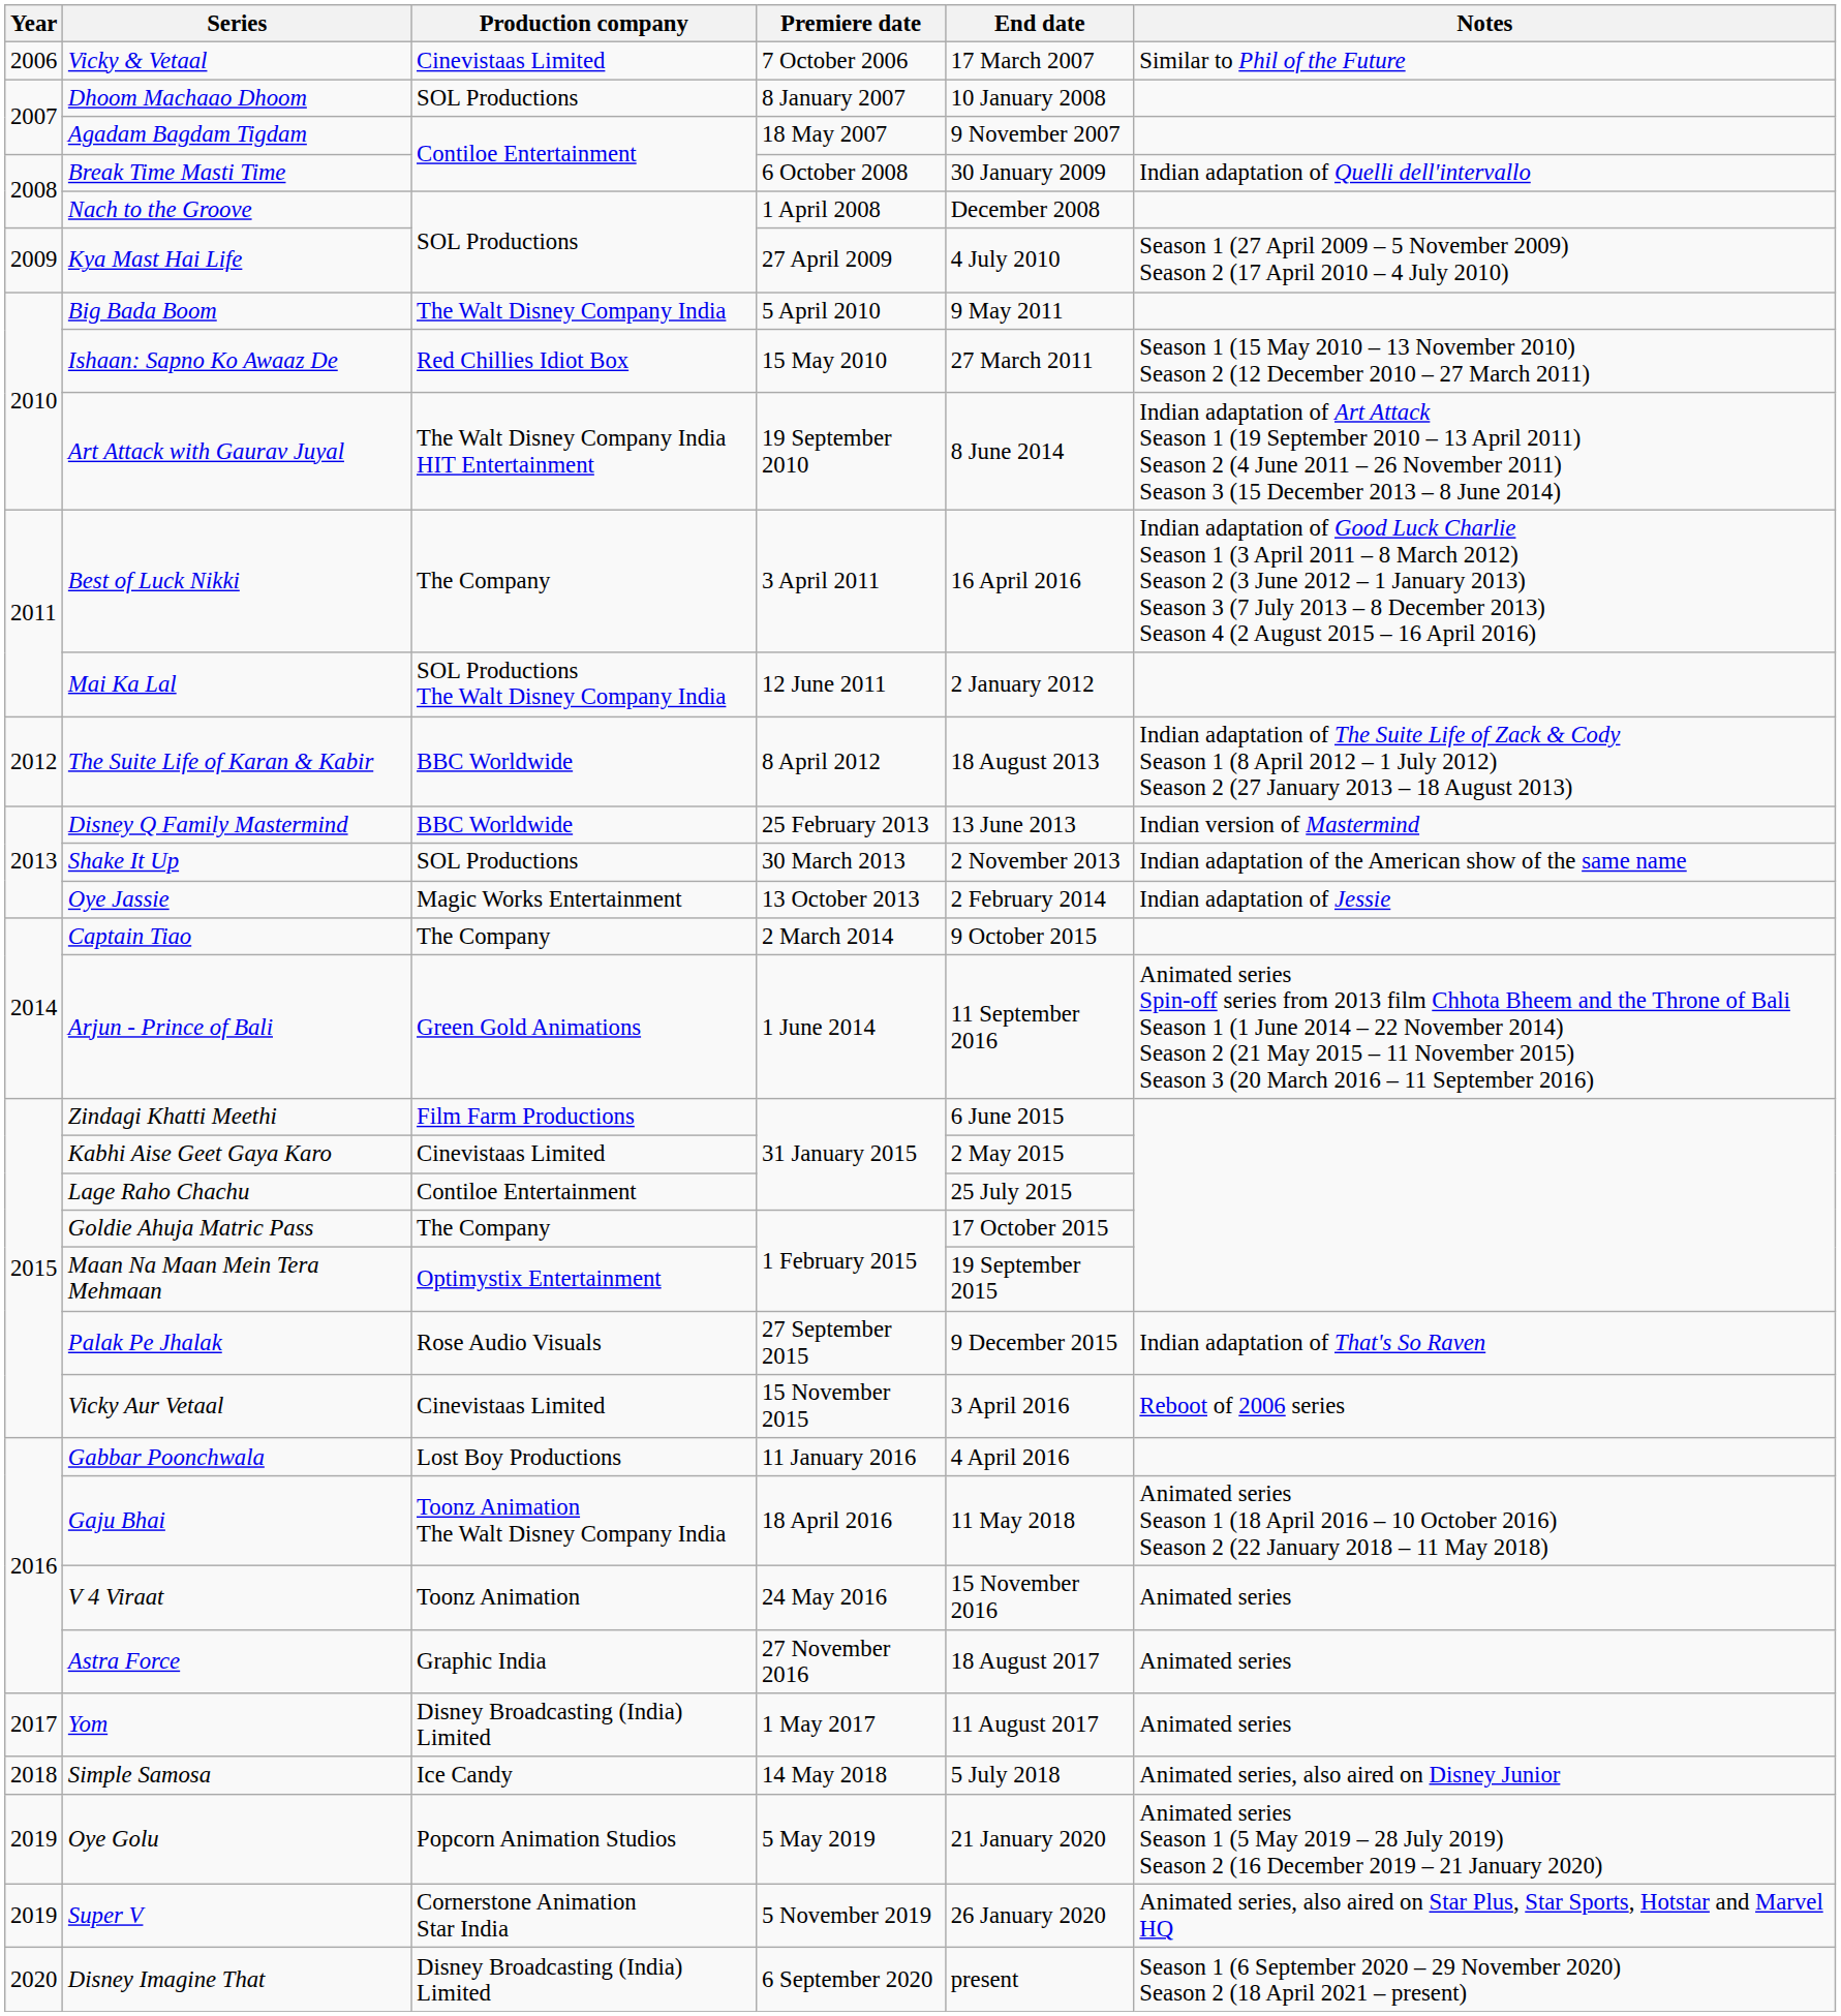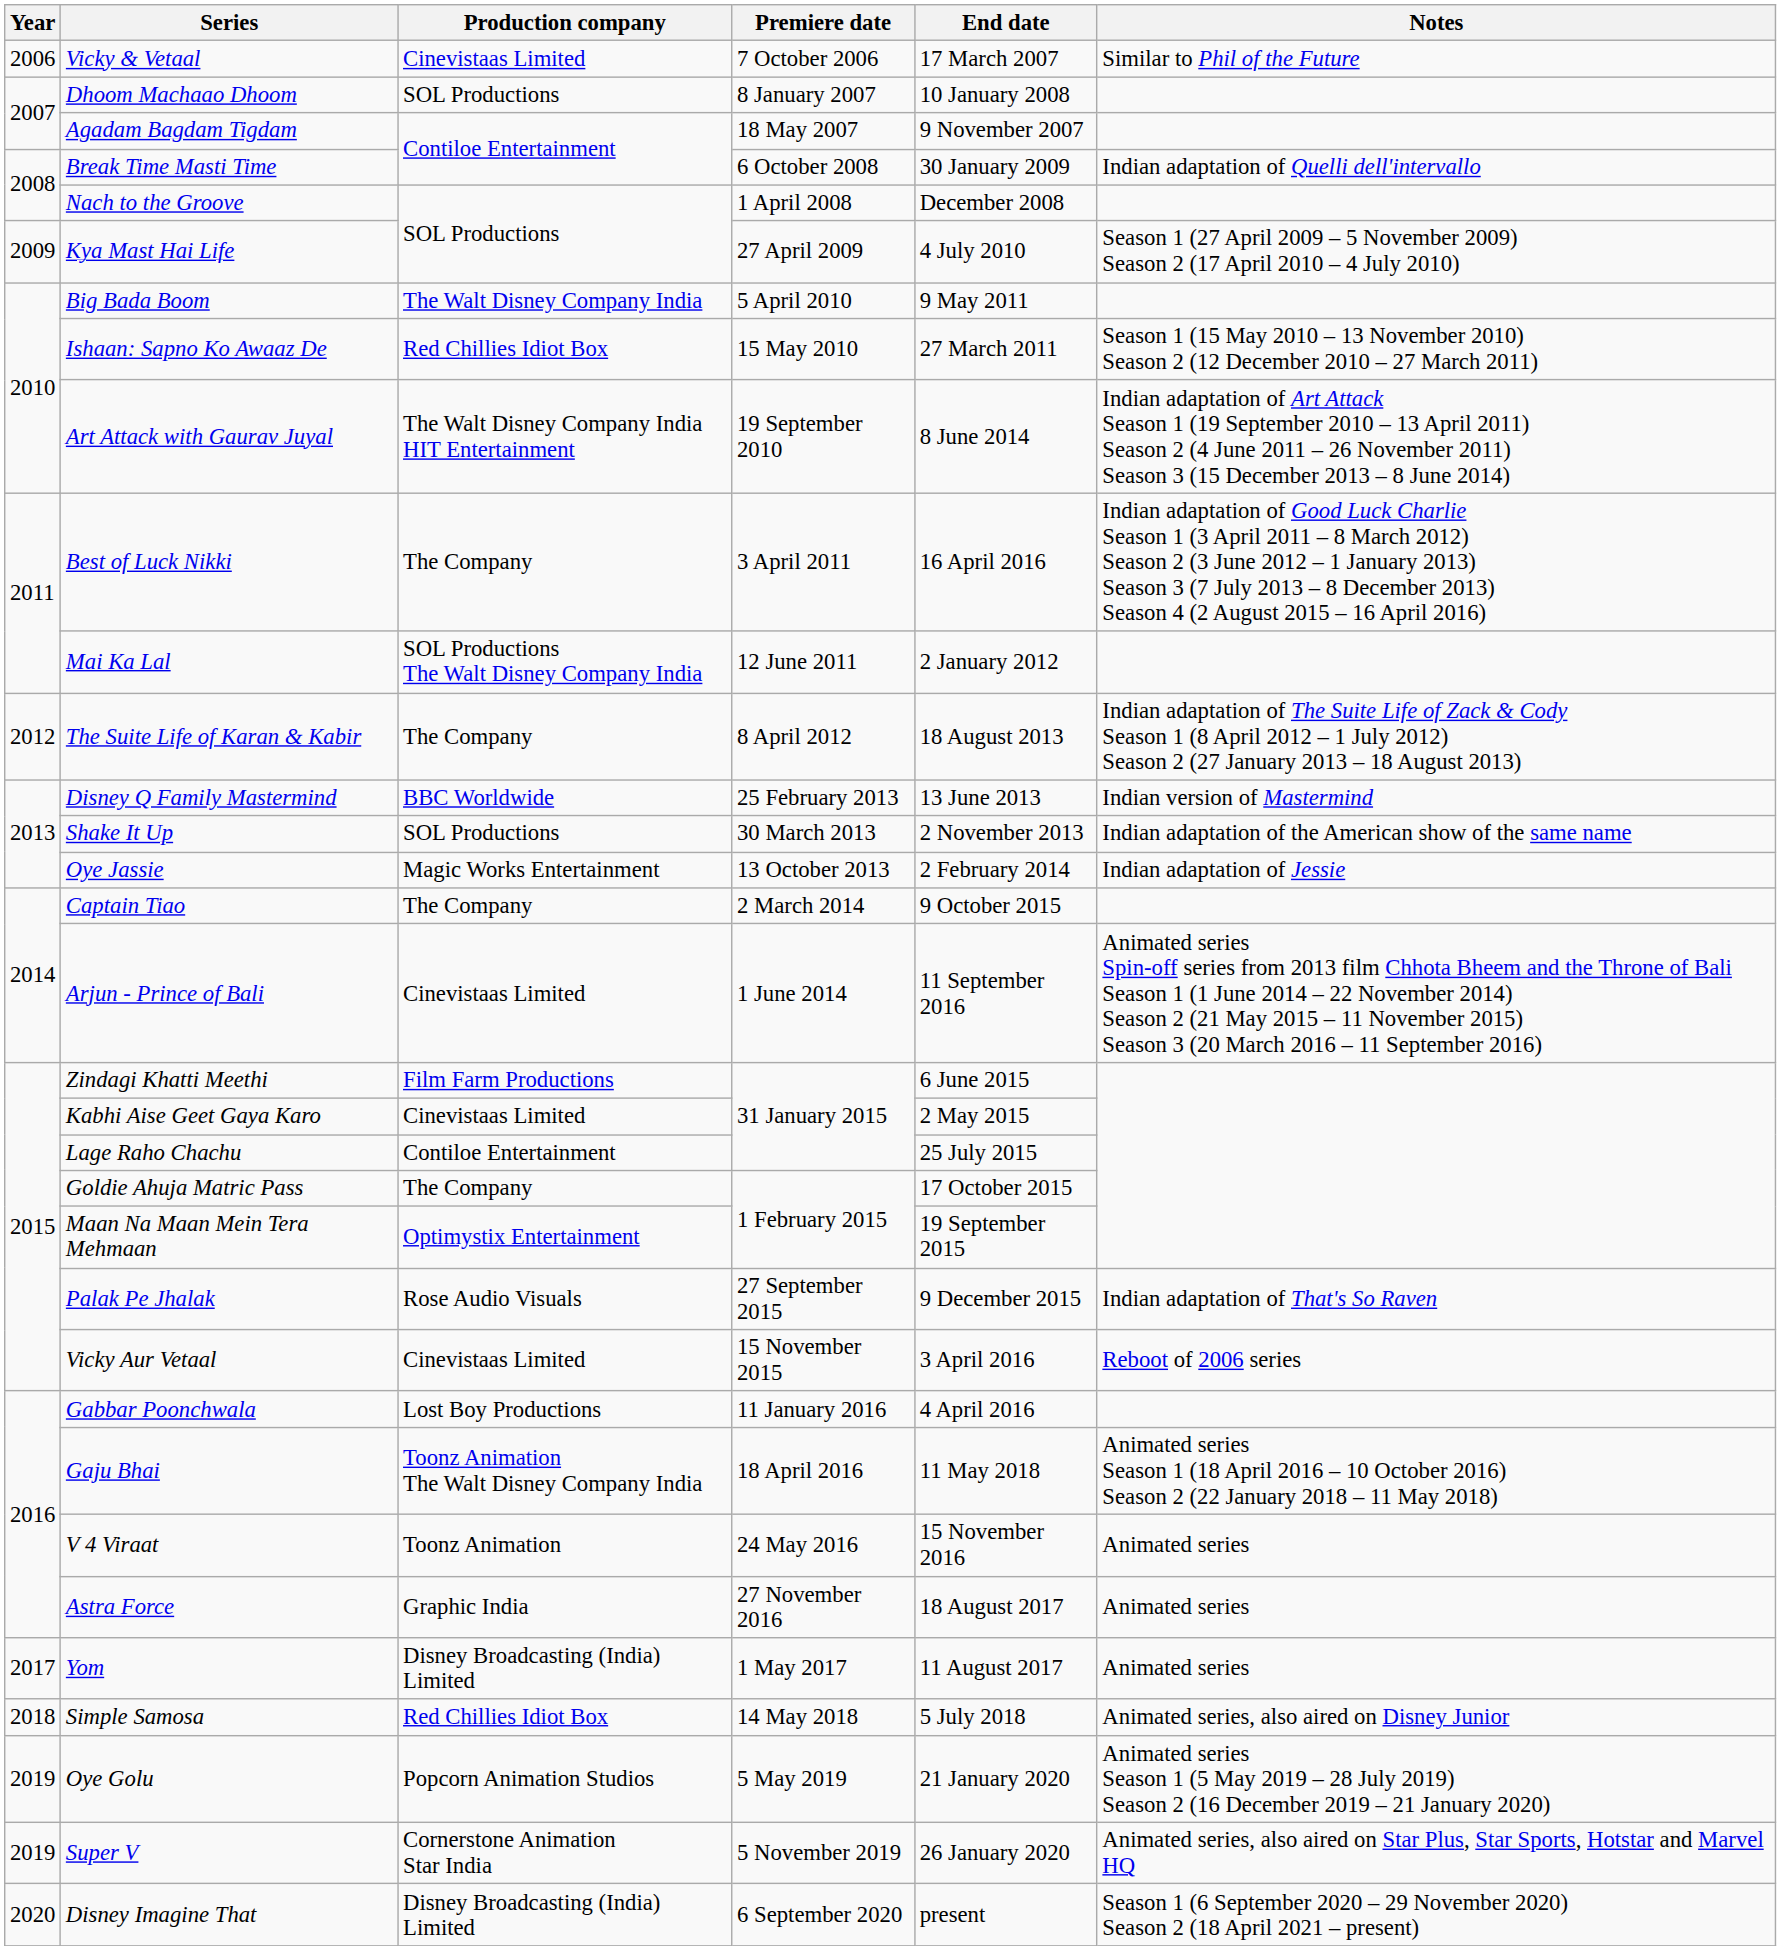 <table class="wikitable sortable">
 <tr>
 <th>Year</th>
 <th>Series</th>
 <th>Production company</th>
 <th>Premiere date</th>
 <th>End date</th>
 <th>Notes</th>
 </tr>
 <tr>
 <td>2006</td>
 <td><em><a href='#'>Vicky & Vetaal</a></em></td>
 <td><a href='#'>Cinevistaas Limited</a></td>
 <td>7 October 2006</td>
 <td>17 March 2007</td>
 <td> Similar to <em><a href='#'>Phil of the Future</a></em></td>
 </tr>
 <tr>
 <td rowspan="2">2007</td>
 <td><em><a href='#'>Dhoom Machaao Dhoom</a></em></td>
 <td Sol (production company)>SOL Productions</td>
 <td>8 January 2007</td>
 <td>10 January 2008</td>
 <td></td>
 </tr>
 <tr>
 <td><em><a href='#'>Agadam Bagdam Tigdam</a></em></td>
 <td rowspan="2"><a href='#'>Contiloe Entertainment</a></td>
 <td>18 May 2007</td>
 <td>9 November 2007</td>
 <td></td>
 </tr>
 <tr>
 <td rowspan="2">2008</td>
 <td><em><a href='#'>Break Time Masti Time</a></em></td>
 <td>6 October 2008</td>
 <td>30 January 2009</td>
 <td>Indian adaptation of <em><a href='#'>Quelli dell'intervallo</a></em></td>
 </tr>
 <tr>
 <td><em><a href='#'>Nach to the Groove</a></em></td>
 <td rowspan="2">SOL Productions</td>
 <td>1 April 2008</td>
 <td>December 2008</td>
 <td></td>
 </tr>
 <tr>
 <td>2009</td>
 <td><em><a href='#'>Kya Mast Hai Life</a></em></td>
 <td>27 April 2009</td>
 <td>4 July 2010</td>
 <td>Season 1 (27 April 2009 – 5 November 2009)<br> Season 2 (17 April 2010 – 4 July 2010)</td>
 </tr>
 <tr>
 <td rowspan="3">2010</td>
 <td><em><a href='#'>Big Bada Boom</a></em></td>
 <td><a href='#'>The Walt Disney Company India</a></td>
 <td>5 April 2010</td>
 <td>9 May 2011</td>
 <td></td>
 </tr>
 <tr>
 <td><em><a href='#'>Ishaan: Sapno Ko Awaaz De</a></em></td>
 <td><a href='#'>Red Chillies Idiot Box</a></td>
 <td>15 May 2010</td>
 <td>27 March 2011</td>
 <td>Season 1 (15 May 2010 – 13 November 2010) <br> Season 2 (12 December 2010 – 27 March 2011)</td>
 </tr>
 <tr>
 <td><em><a href='#'>Art Attack with Gaurav Juyal</a></em></td>
 <td>The Walt Disney Company India<br><a href='#'>HIT Entertainment</a></td>
 <td>19 September 2010</td>
 <td>8 June 2014</td>
 <td>Indian adaptation of <em><a href='#'>Art Attack</a></em> <br> Season 1 (19 September 2010 – 13 April 2011) <br> Season 2 (4 June 2011 – 26 November 2011) <br> Season 3 (15 December 2013 – 8 June 2014)</td>
 </tr>
 <tr>
 <td rowspan="2">2011</td>
 <td><em><a href='#'>Best of Luck Nikki</a></em></td>
 <td The Company (production company)>The Company</td>
 <td>3 April 2011</td>
 <td>16 April 2016</td>
 <td>Indian adaptation of <em><a href='#'>Good Luck Charlie</a></em> <br> Season 1 (3 April 2011 – 8 March 2012) <br> Season 2 (3 June 2012 – 1 January 2013) <br> Season 3 (7 July 2013 – 8 December 2013) <br> Season 4 (2 August 2015 – 16 April 2016)</td>
 </tr>
 <tr>
 <td><em><a href='#'>Mai Ka Lal</a></em></td>
 <td>SOL Productions<br><a href='#'>The Walt Disney Company India</a></td>
 <td>12 June 2011</td>
 <td>2 January 2012</td>
 <td></td>
 </tr>
 <tr>
 <td>2012</td>
 <td><em><a href='#'>The Suite Life of Karan & Kabir</a></em></td>
-<td><a href='#'>BBC Worldwide</a></td>
+<td>The Company</td>
 <td>8 April 2012</td>
 <td>18 August 2013</td>
 <td>Indian adaptation of <em><a href='#'>The Suite Life of Zack & Cody</a></em> <br> Season 1 (8 April 2012 – 1 July 2012) <br> Season 2 (27 January 2013 – 18 August 2013)</td>
 </tr>
 <tr>
 <td rowspan="3">2013</td>
 <td><em><a href='#'>Disney Q Family Mastermind</a></em></td>
 <td><a href='#'>BBC Worldwide</a></td>
 <td>25 February 2013</td>
 <td>13 June 2013</td>
 <td>Indian version of <em><a href='#'>Mastermind</a></em></td>
 </tr>
 <tr>
 <td><em><a href='#'>Shake It Up</a></em></td>
 <td>SOL Productions</td>
 <td>30 March 2013</td>
 <td>2 November 2013</td>
 <td>Indian adaptation of the American show of the <a href='#'>same name</a></td>
 </tr>
 <tr>
 <td><em><a href='#'>Oye Jassie</a></em></td>
 <td>Magic Works Entertainment</td>
 <td>13 October 2013</td>
 <td>2 February 2014</td>
 <td>Indian adaptation of <em><a href='#'>Jessie</a></em></td>
 </tr>
 <tr>
 <td rowspan="2">2014</td>
 <td><em><a href='#'>Captain Tiao</a></em></td>
 <td>The Company</td>
 <td>2 March 2014</td>
 <td>9 October 2015</td>
 <td></td>
 </tr>
 <tr>
 <td><em><a href='#'>Arjun - Prince of Bali</a></em></td>
-<td><a href='#'>Green Gold Animations</a></td>
+<td>Cinevistaas Limited</td>
 <td>1 June 2014</td>
 <td>11 September 2016</td>
 <td>Animated series<br><a href='#'>Spin-off</a> series from 2013 film <a href='#'>Chhota Bheem and the Throne of Bali</a><br> Season 1 (1 June 2014 – 22 November 2014) <br> Season 2 (21 May 2015 – 11 November 2015) <br> Season 3  (20 March 2016 – 11 September 2016)</td>
 </tr>
 <tr>
 <td rowspan="7">2015</td>
 <td><em>Zindagi Khatti Meethi</em></td>
 <td><a href='#'>Film Farm Productions</a></td>
 <td rowspan="3">31 January 2015</td>
 <td>6 June 2015</td>
 <td rowspan="5"></td>
 </tr>
 <tr>
 <td><em>Kabhi Aise Geet Gaya Karo</em></td>
 <td>Cinevistaas Limited</td>
 <td>2 May 2015</td>
 </tr>
 <tr>
 <td><em>Lage Raho Chachu</em></td>
 <td>Contiloe Entertainment</td>
 <td>25 July 2015</td>
 </tr>
 <tr>
 <td><em>Goldie Ahuja Matric Pass</em></td>
 <td>The Company</td>
 <td rowspan="2">1 February 2015</td>
 <td>17 October 2015</td>
 </tr>
 <tr>
 <td><em>Maan Na Maan Mein Tera Mehmaan</em></td>
 <td><a href='#'>Optimystix Entertainment</a></td>
 <td>19 September 2015</td>
 </tr>
 <tr>
 <td><em><a href='#'>Palak Pe Jhalak</a></em></td>
 <td>Rose Audio Visuals</td>
 <td>27 September 2015</td>
 <td>9 December 2015</td>
 <td>Indian adaptation of <em><a href='#'>That's So Raven</a></em></td>
 </tr>
 <tr>
 <td><em>Vicky Aur Vetaal</em></td>
 <td>Cinevistaas Limited</td>
 <td>15 November 2015</td>
 <td>3 April 2016</td>
 <td><a href='#'>Reboot</a> of <a href='#'>2006</a> series</td>
 </tr>
 <tr>
 <td rowspan="4">2016</td>
 <td><em><a href='#'>Gabbar Poonchwala</a></em></td>
 <td>Lost Boy Productions</td>
 <td>11 January 2016</td>
 <td>4 April 2016</td>
 <td></td>
 </tr>
 <tr>
 <td><em><a href='#'>Gaju Bhai</a></em></td>
 <td><a href='#'>Toonz Animation</a><br>The Walt Disney Company India</td>
 <td>18 April 2016</td>
 <td>11 May 2018</td>
 <td>Animated series<br> Season 1 (18 April 2016 – 10 October 2016)<br> Season 2 (22 January 2018 – 11 May 2018)</td>
 </tr>
 <tr>
 <td><em>V 4 Viraat</em></td>
 <td>Toonz Animation</td>
 <td>24 May 2016</td>
 <td>15 November 2016</td>
 <td>Animated series</td>
 </tr>
 <tr>
 <td><em><a href='#'>Astra Force</a></em></td>
 <td>Graphic India</td>
 <td>27 November 2016</td>
 <td>18 August 2017</td>
 <td>Animated series</td>
 </tr>
 <tr>
 <td>2017</td>
 <td><em><a href='#'>Yom</a></em></td>
 <td>Disney Broadcasting (India) Limited</td>
 <td>1 May 2017</td>
 <td>11 August 2017</td>
 <td>Animated series</td>
 </tr>
 <tr>
 <td>2018</td>
 <td><em>Simple Samosa</em></td>
-<td>Ice Candy</td>
+<td><a href='#'>Red Chillies Idiot Box</a></td>
 <td>14 May 2018</td>
 <td>5 July 2018</td>
 <td>Animated series, also aired on <a href='#'>Disney Junior</a></td>
 </tr>
 <tr>
 <td>2019</td>
 <td><em>Oye Golu</em></td>
 <td>Popcorn Animation Studios</td>
 <td>5 May 2019</td>
 <td>21 January 2020</td>
 <td>Animated series<br> Season 1 (5 May 2019 – 28 July 2019)<br> Season 2 (16 December 2019 – 21 January 2020)</td>
 </tr>
 <tr>
 <td>2019</td>
 <td><em><a href='#'>Super V</a></em></td>
 <td>Cornerstone Animation<br>Star India</td>
 <td>5 November 2019</td>
 <td>26 January 2020</td>
 <td>Animated series, also aired on <a href='#'>Star Plus</a>, <a href='#'>Star Sports</a>, <a href='#'>Hotstar</a> and <a href='#'>Marvel HQ</a></td>
 </tr>
 <tr>
 <td rowspan="1">2020</td>
 <td><em>Disney Imagine That</em></td>
 <td>Disney Broadcasting (India) Limited</td>
 <td>6 September 2020</td>
 <td>present</td>
 <td>Season 1 (6 September 2020 – 29 November 2020)<br> Season 2 (18 April 2021 – present)</td>
 </tr>
 </table>
